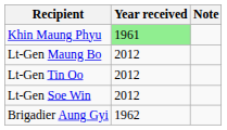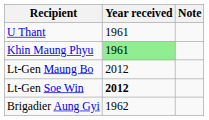 <table class="wikitable">
 <tr>
 <th>Recipient</th>
 <th>Year received</th>
 <th>Note</th>
+</tr>
+<tr>
+<td><a href='#'>U Thant</a></td>
+<td>1961</td>
+<td></td>
 </tr>
 <tr>
 <td><a href='#'>Khin Maung Phyu</a></td>
 <td style="background: lightgreen;">1961</td>
 <td></td>
 </tr>
 <tr>
 <td>Lt-Gen <a href='#'>Maung Bo</a></td>
 <td>2012</td>
 <td></td>
 </tr>
 <tr>
-<td>Lt-Gen <a href='#'>Tin Oo</a></td>
-<td>2012</td>
-<td></td>
-</tr>
-<tr>
 <td>Lt-Gen <a href='#'>Soe Win</a></td>
-<td>2012</td>
+<td><strong>2012</strong></td>
 <td></td>
 </tr>
 <tr>
 <td>Brigadier <a href='#'>Aung Gyi</a></td>
 <td>1962</td>
 <td></td>
 </tr>
 </table>
